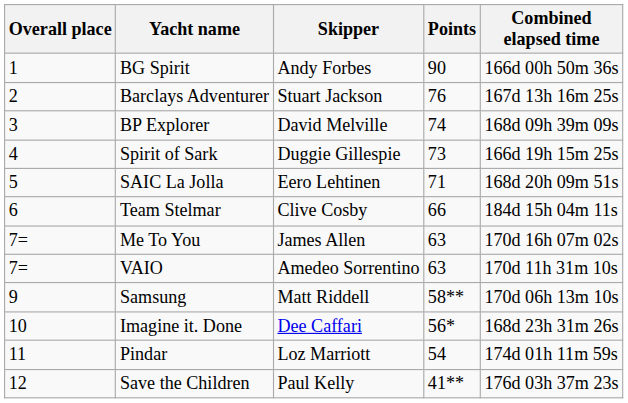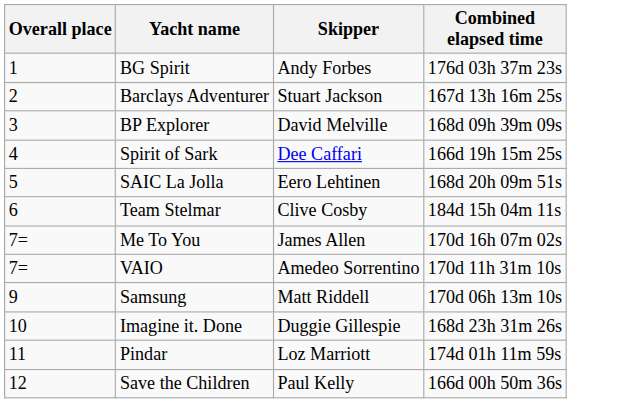 <table class="wikitable">
 <tr>
 <th>Overall place</th>
 <th>Yacht name</th>
 <th>Skipper</th>
-<th>Points</th>
 <th>Combined<br>elapsed time</th>
 </tr>
 <tr>
 <td>1</td>
 <td>BG Spirit</td>
 <td>Andy Forbes</td>
-<td>90</td>
-<td>166d 00h 50m 36s</td>
+<td>176d 03h 37m 23s</td>
 </tr>
 <tr>
 <td>2</td>
 <td>Barclays Adventurer</td>
 <td>Stuart Jackson</td>
-<td>76</td>
 <td>167d 13h 16m 25s</td>
 </tr>
 <tr>
 <td>3</td>
 <td>BP Explorer</td>
 <td>David Melville</td>
-<td>74</td>
 <td>168d 09h 39m 09s</td>
 </tr>
 <tr>
 <td>4</td>
 <td>Spirit of Sark</td>
-<td>Duggie Gillespie</td>
-<td>73</td>
+<td><a href='#'>Dee Caffari</a></td>
 <td>166d 19h 15m 25s</td>
 </tr>
 <tr>
 <td>5</td>
 <td>SAIC La Jolla</td>
 <td>Eero Lehtinen</td>
-<td>71</td>
 <td>168d 20h 09m 51s</td>
 </tr>
 <tr>
 <td>6</td>
 <td>Team Stelmar</td>
 <td>Clive Cosby</td>
-<td>66</td>
 <td>184d 15h 04m 11s</td>
 </tr>
 <tr>
 <td>7=</td>
 <td>Me To You</td>
 <td>James Allen</td>
-<td>63</td>
 <td>170d 16h 07m 02s</td>
 </tr>
 <tr>
 <td>7=</td>
 <td>VAIO</td>
 <td>Amedeo Sorrentino</td>
-<td>63</td>
 <td>170d 11h 31m 10s</td>
 </tr>
 <tr>
 <td>9</td>
 <td>Samsung</td>
 <td>Matt Riddell</td>
-<td>58**</td>
 <td>170d 06h 13m 10s</td>
 </tr>
 <tr>
 <td>10</td>
 <td>Imagine it. Done</td>
-<td><a href='#'>Dee Caffari</a></td>
-<td>56*</td>
+<td>Duggie Gillespie</td>
 <td>168d 23h 31m 26s</td>
 </tr>
 <tr>
 <td>11</td>
 <td>Pindar</td>
 <td>Loz Marriott</td>
-<td>54</td>
 <td>174d 01h 11m 59s</td>
 </tr>
 <tr>
 <td>12</td>
 <td>Save the Children</td>
 <td>Paul Kelly</td>
-<td>41**</td>
-<td>176d 03h 37m 23s</td>
+<td>166d 00h 50m 36s</td>
 </tr>
 </table>
